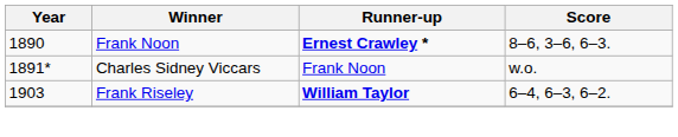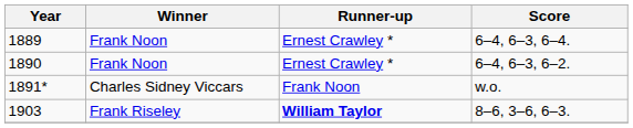 <table class="wikitable">
 <tr>
 <th style="width:80px;">Year</th>
 <th style="width:200px;">Winner</th>
 <th style="width:200px;">Runner-up</th>
 <th style="width:160px;">Score</th>
 </tr>
 <tr>
+<td>1889</td>
+<td> <a href='#'>Frank Noon</a></td>
+<td> <a href='#'>Ernest Crawley</a> *</td>
+<td>6–4, 6–3, 6–4.</td>
+</tr>
+<tr>
 <td>1890</td>
 <td> <a href='#'>Frank Noon</a></td>
-<td><strong> <a href='#'>Ernest Crawley</a> *</strong></td>
-<td>8–6, 3–6, 6–3.</td>
+<td> <a href='#'>Ernest Crawley</a> *</td>
+<td>6–4, 6–3, 6–2.</td>
 </tr>
 <tr>
 <td>1891*</td>
 <td> Charles Sidney Viccars</td>
 <td> <a href='#'>Frank Noon</a></td>
 <td>w.o.</td>
 </tr>
 <tr>
 <td>1903</td>
 <td> <a href='#'>Frank Riseley</a></td>
 <td><strong> <a href='#'>William Taylor</a></strong></td>
-<td>6–4, 6–3, 6–2.</td>
+<td>8–6, 3–6, 6–3.</td>
 </tr>
 <tr>
 </tr>
 </table>
